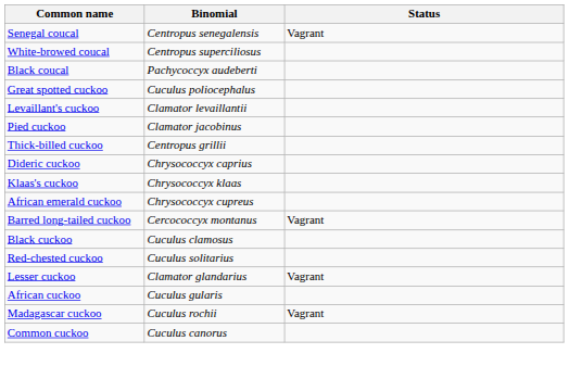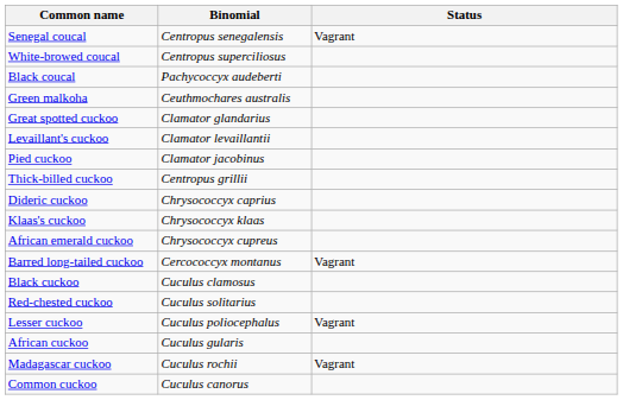 <table width=60% class="wikitable">
 <tr>
 <th width=25%>Common name</th>
 <th width=25%>Binomial</th>
 <th width=50%>Status</th>
 </tr>
 <tr>
 <td><a href='#'>Senegal coucal</a></td>
 <td><em>Centropus senegalensis</em></td>
 <td>Vagrant</td>
 </tr>
 <tr>
 <td><a href='#'>White-browed coucal</a></td>
 <td><em>Centropus superciliosus</em></td>
 <td></td>
 </tr>
 <tr>
 <td><a href='#'>Black coucal</a></td>
 <td><em>Pachycoccyx audeberti</em></td>
 <td></td>
 </tr>
 <tr>
+<td><a href='#'>Green malkoha</a></td>
+<td><em>Ceuthmochares australis</em></td>
+<td></td>
+</tr>
+<tr>
 <td><a href='#'>Great spotted cuckoo</a></td>
-<td><em>Cuculus poliocephalus</em></td>
+<td><em>Clamator glandarius</em></td>
 <td></td>
 </tr>
 <tr>
 <td><a href='#'>Levaillant's cuckoo</a></td>
 <td><em>Clamator levaillantii</em></td>
 <td></td>
 </tr>
 <tr>
 <td><a href='#'>Pied cuckoo</a></td>
 <td><em>Clamator jacobinus</em></td>
 <td></td>
 </tr>
 <tr>
 <td><a href='#'>Thick-billed cuckoo</a></td>
 <td><em>Centropus grillii</em></td>
 <td></td>
 </tr>
 <tr>
 <td><a href='#'>Dideric cuckoo</a></td>
 <td><em>Chrysococcyx caprius</em></td>
 <td></td>
 </tr>
 <tr>
 <td><a href='#'>Klaas's cuckoo</a></td>
 <td><em>Chrysococcyx klaas</em></td>
 <td></td>
 </tr>
 <tr>
 <td><a href='#'>African emerald cuckoo</a></td>
 <td><em>Chrysococcyx cupreus</em></td>
 <td></td>
 </tr>
 <tr>
 <td><a href='#'>Barred long-tailed cuckoo</a></td>
 <td><em>Cercococcyx montanus</em></td>
 <td>Vagrant</td>
 </tr>
 <tr>
 <td><a href='#'>Black cuckoo</a></td>
 <td><em>Cuculus clamosus</em></td>
 <td></td>
 </tr>
 <tr>
 <td><a href='#'>Red-chested cuckoo</a></td>
 <td><em>Cuculus solitarius</em></td>
 <td></td>
 </tr>
 <tr>
 <td><a href='#'>Lesser cuckoo</a></td>
-<td><em>Clamator glandarius</em></td>
+<td><em>Cuculus poliocephalus</em></td>
 <td>Vagrant</td>
 </tr>
 <tr>
 <td><a href='#'>African cuckoo</a></td>
 <td><em>Cuculus gularis</em></td>
 <td></td>
 </tr>
 <tr>
 <td><a href='#'>Madagascar cuckoo</a></td>
 <td><em>Cuculus rochii</em></td>
 <td>Vagrant</td>
 </tr>
 <tr>
 <td><a href='#'>Common cuckoo</a></td>
 <td><em>Cuculus canorus</em></td>
 <td></td>
 </tr>
 </table>
